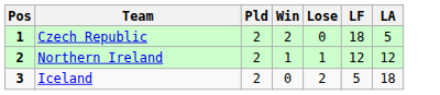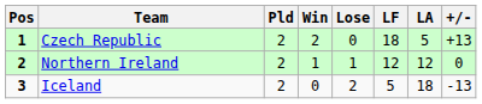 <table class="wikitable" style="font-size: 100%">
 <tr>
 <th width=20>Pos</th>
 <th width=200>Team</th>
 <th width=25>Pld</th>
 <th width=25>Win</th>
 <th width=25>Lose</th>
 <th width=25>LF</th>
 <th width=25>LA</th>
+<th width=25>+/-</th>
 </tr>
 <tr align=center style="background: #ccffcc;">
 <td><strong>1</strong></td>
 <td align="left"> <a href='#'>Czech Republic</a></td>
 <td>2</td>
 <td>2</td>
 <td>0</td>
 <td>18</td>
 <td>5</td>
+<td>+13</td>
 </tr>
 <tr align=center style="background: #ccffcc;">
 <td><strong>2</strong></td>
 <td align="left"> <a href='#'>Northern Ireland</a></td>
 <td>2</td>
 <td>1</td>
 <td>1</td>
 <td>12</td>
 <td>12</td>
+<td>0</td>
 </tr>
 <tr align=center>
 <td><strong>3</strong></td>
 <td align="left"> <a href='#'>Iceland</a></td>
 <td>2</td>
 <td>0</td>
 <td>2</td>
 <td>5</td>
 <td>18</td>
+<td>-13</td>
 </tr>
 </table>
